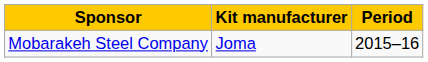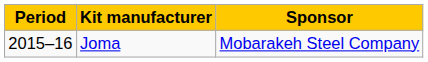 <table class="wikitable" style="text-align: left">
 <tr>
+<th style="color:#000; background:#ffc900;">Period</th>
+<th style="color:#000; background:#ffc900;">Kit manufacturer</th>
 <th style="color:#000; background:#ffc900;">Sponsor</th>
-<th style="color:#000; background:#ffc900;">Kit manufacturer</th>
-<th style="color:#000; background:#ffc900;">Period</th>
 </tr>
 <tr>
+<td>2015–16</td>
+<td><a href='#'>Joma</a></td>
 <td><a href='#'>Mobarakeh Steel Company</a></td>
-<td><a href='#'>Joma</a></td>
-<td>2015–16</td>
 </tr>
 </table>
